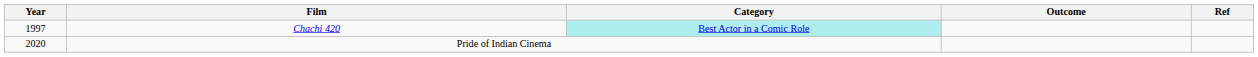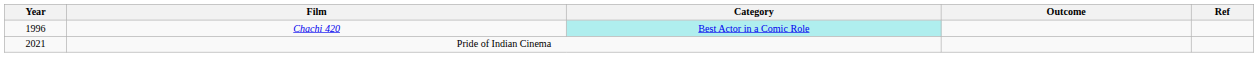 <table class="wikitable" style="width:100%;">
 <tr>
 <th width=5%>Year</th>
 <th style="width:40%;">Film</th>
 <th style="width:30%;">Category</th>
 <th style="width:20%;">Outcome</th>
 <th style="width:5%;">Ref</th>
 </tr>
 <tr>
-<td style="text-align:center;">1997</td>
+<td style="text-align:center;">1996</td>
 <td style="text-align:center;"><em><a href='#'>Chachi 420</a></em></td>
 <td style="background: paleturquoise; text-align:center;"><a href='#'>Best Actor in a Comic Role</a></td>
 <td></td>
 <td></td>
 </tr>
 <tr>
-<td style="text-align:center;">2020</td>
+<td style="text-align:center;">2021</td>
 <td colspan="2" style="text-align:center;">Pride of Indian Cinema</td>
 <td></td>
 <td></td>
 </tr>
 </table>
